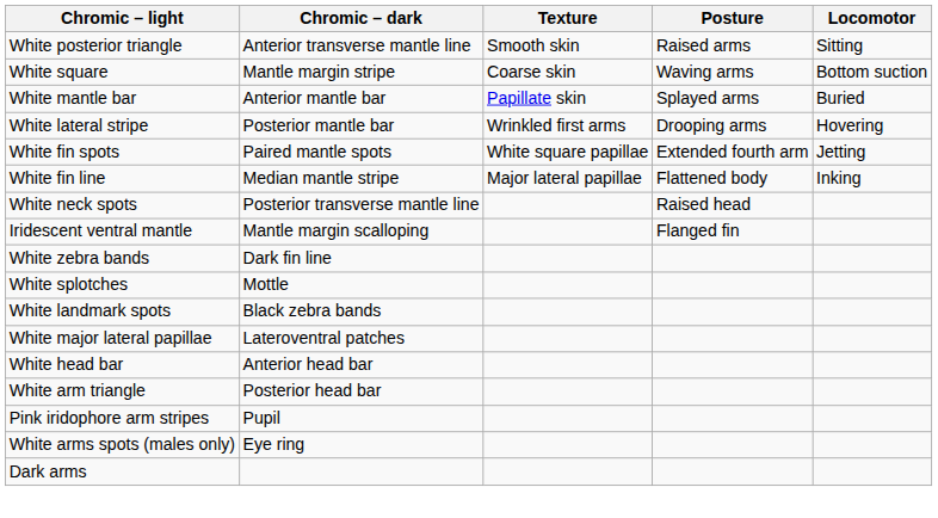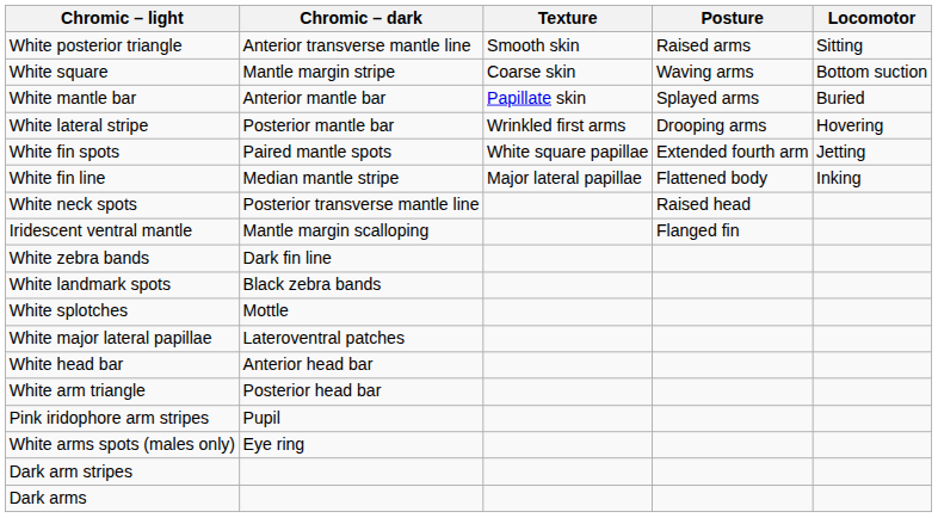 <table class="wikitable">
 <tr>
 <th>Chromic – light</th>
 <th>Chromic – dark</th>
 <th>Texture</th>
 <th>Posture</th>
 <th>Locomotor</th>
 </tr>
 <tr>
 <td>White posterior triangle</td>
 <td>Anterior transverse mantle line</td>
 <td>Smooth skin</td>
 <td>Raised arms</td>
 <td>Sitting</td>
 </tr>
 <tr>
 <td>White square</td>
 <td>Mantle margin stripe</td>
 <td>Coarse skin</td>
 <td>Waving arms</td>
 <td>Bottom suction</td>
 </tr>
 <tr>
 <td>White mantle bar</td>
 <td>Anterior mantle bar</td>
 <td><a href='#'>Papillate</a> skin</td>
 <td>Splayed arms</td>
 <td>Buried</td>
 </tr>
 <tr>
 <td>White lateral stripe</td>
 <td>Posterior mantle bar</td>
 <td>Wrinkled first arms</td>
 <td>Drooping arms</td>
 <td>Hovering</td>
 </tr>
 <tr>
 <td>White fin spots</td>
 <td>Paired mantle spots</td>
 <td>White square papillae</td>
 <td>Extended fourth arm</td>
 <td>Jetting</td>
 </tr>
 <tr>
 <td>White fin line</td>
 <td>Median mantle stripe</td>
 <td>Major lateral papillae</td>
 <td>Flattened body</td>
 <td>Inking</td>
 </tr>
 <tr>
 <td>White neck spots</td>
 <td>Posterior transverse mantle line</td>
 <td></td>
 <td>Raised head</td>
 <td></td>
 </tr>
 <tr>
 <td>Iridescent ventral mantle</td>
 <td>Mantle margin scalloping</td>
 <td></td>
 <td>Flanged fin</td>
 <td></td>
 </tr>
 <tr>
 <td>White zebra bands</td>
 <td>Dark fin line</td>
 <td></td>
 <td></td>
 <td></td>
 </tr>
 <tr>
-<td>White splotches</td>
-<td>Mottle</td>
+<td>White landmark spots</td>
+<td>Black zebra bands</td>
 <td></td>
 <td></td>
 <td></td>
 </tr>
 <tr>
-<td>White landmark spots</td>
-<td>Black zebra bands</td>
+<td>White splotches</td>
+<td>Mottle</td>
 <td></td>
 <td></td>
 <td></td>
 </tr>
 <tr>
 <td>White major lateral papillae</td>
 <td>Lateroventral patches</td>
 <td></td>
 <td></td>
 <td></td>
 </tr>
 <tr>
 <td>White head bar</td>
 <td>Anterior head bar</td>
 <td></td>
 <td></td>
 <td></td>
 </tr>
 <tr>
 <td>White arm triangle</td>
 <td>Posterior head bar</td>
 <td></td>
 <td></td>
 <td></td>
 </tr>
 <tr>
 <td>Pink iridophore arm stripes</td>
 <td>Pupil</td>
 <td></td>
 <td></td>
 <td></td>
 </tr>
 <tr>
 <td>White arms spots (males only)</td>
 <td>Eye ring</td>
 <td></td>
 <td></td>
 <td></td>
 </tr>
 <tr>
+<td>Dark arm stripes</td>
+<td></td>
+<td></td>
+<td></td>
+<td></td>
+</tr>
+<tr>
 <td>Dark arms</td>
 <td></td>
 <td></td>
 <td></td>
 <td></td>
 </tr>
 </table>
